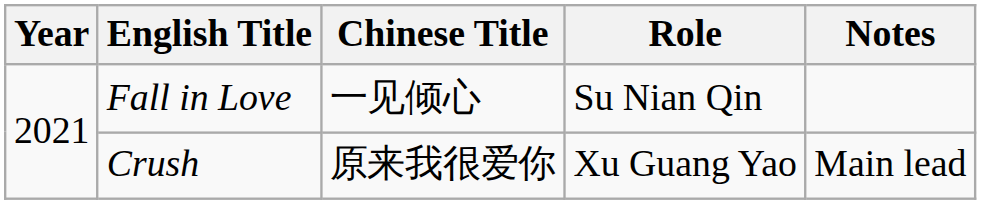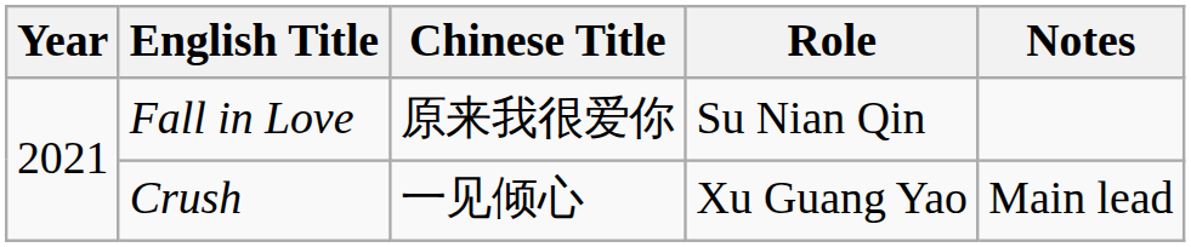 <table class="wikitable">
 <tr>
 <th>Year</th>
 <th>English Title</th>
 <th>Chinese Title</th>
 <th>Role</th>
 <th>Notes</th>
 </tr>
 <tr>
 <td rowspan="2">2021</td>
 <td><em>Fall in Love</em></td>
-<td>一见倾心</td>
+<td>原来我很爱你</td>
 <td>Su Nian Qin</td>
 <td></td>
 </tr>
 <tr>
 <td><em>Crush</em></td>
-<td>原来我很爱你</td>
+<td>一见倾心</td>
 <td>Xu Guang Yao</td>
 <td>Main lead</td>
 </tr>
 </table>
